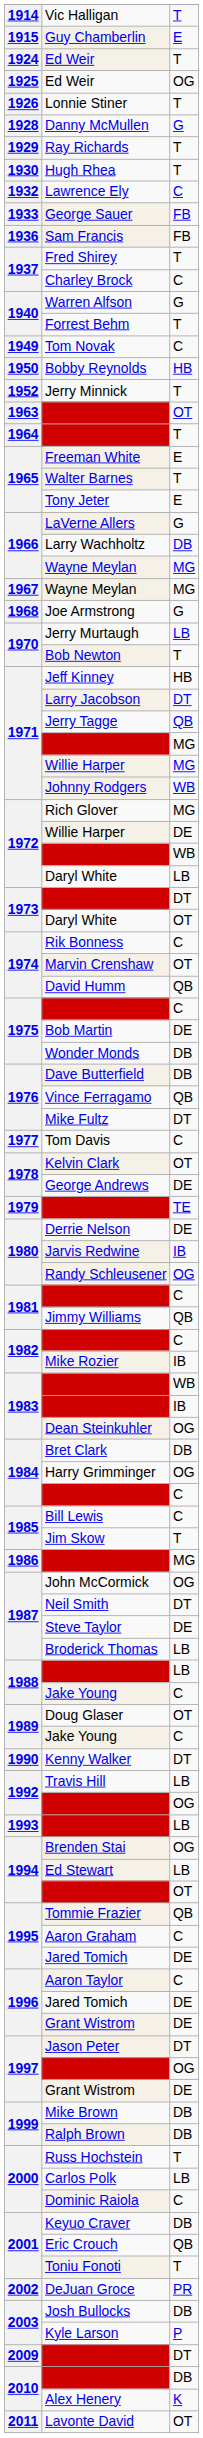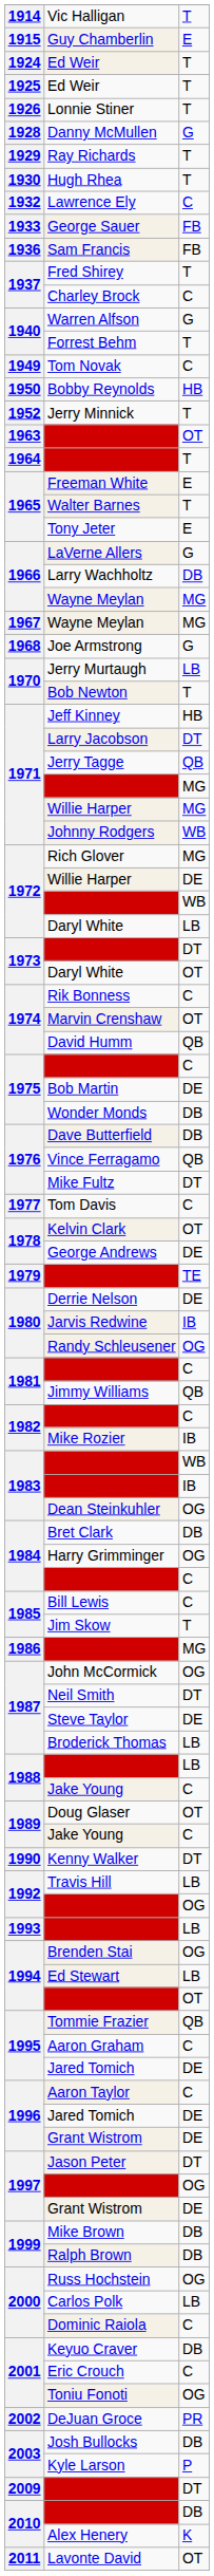 <table class=wikitable>
 <tr>
 </tr>
 <tr>
 <th><a href='#'>1914</a></th>
 <td>Vic Halligan</td>
 <td><a href='#'>T</a></td>
 </tr>
 <tr>
 <th><a href='#'>1915</a></th>
 <td bgcolor=#f5f1e7><a href='#'>Guy Chamberlin</a></td>
 <td><a href='#'>E</a></td>
 </tr>
 <tr>
 <th><a href='#'>1924</a></th>
 <td bgcolor=#f5f1e7><a href='#'>Ed Weir</a></td>
 <td>T</td>
 </tr>
 <tr>
 <th><a href='#'>1925</a></th>
 <td>Ed Weir </td>
-<td>OG</td>
+<td>T</td>
 </tr>
 <tr>
 <th><a href='#'>1926</a></th>
 <td>Lonnie Stiner</td>
 <td>T</td>
 </tr>
 <tr>
 <th><a href='#'>1928</a></th>
 <td><a href='#'>Danny McMullen</a></td>
 <td><a href='#'>G</a></td>
 </tr>
 <tr>
 <th><a href='#'>1929</a></th>
 <td><a href='#'>Ray Richards</a></td>
 <td>T</td>
 </tr>
 <tr>
 <th><a href='#'>1930</a></th>
 <td><a href='#'>Hugh Rhea</a></td>
 <td>T</td>
 </tr>
 <tr>
 <th><a href='#'>1932</a></th>
 <td><a href='#'>Lawrence Ely</a></td>
 <td><a href='#'>C</a></td>
 </tr>
 <tr>
 <th><a href='#'>1933</a></th>
 <td bgcolor=#f5f1e7><a href='#'>George Sauer</a></td>
 <td><a href='#'>FB</a></td>
 </tr>
 <tr>
 <th><a href='#'>1936</a></th>
 <td bgcolor=#f5f1e7><a href='#'>Sam Francis</a></td>
 <td>FB</td>
 </tr>
 <tr>
 <th rowspan=2><a href='#'>1937</a></th>
 <td><a href='#'>Fred Shirey</a></td>
 <td>T</td>
 </tr>
 <tr>
 <td><a href='#'>Charley Brock</a></td>
 <td>C</td>
 </tr>
 <tr>
 <th rowspan=2><a href='#'>1940</a></th>
 <td><a href='#'>Warren Alfson</a></td>
 <td>G</td>
 </tr>
 <tr>
 <td><a href='#'>Forrest Behm</a></td>
 <td>T</td>
 </tr>
 <tr>
 <th><a href='#'>1949</a></th>
 <td><a href='#'>Tom Novak</a></td>
 <td>C</td>
 </tr>
 <tr>
 <th><a href='#'>1950</a></th>
 <td><a href='#'>Bobby Reynolds</a></td>
 <td><a href='#'>HB</a></td>
 </tr>
 <tr>
 <th><a href='#'>1952</a></th>
 <td>Jerry Minnick</td>
 <td>T</td>
 </tr>
 <tr>
 <th><a href='#'>1963</a></th>
 <td bgcolor=#d00000></td>
 <td><a href='#'>OT</a></td>
 </tr>
 <tr>
 <th><a href='#'>1964</a></th>
 <td bgcolor=#d00000></td>
 <td>T</td>
 </tr>
 <tr>
 <th rowspan=3><a href='#'>1965</a></th>
 <td bgcolor=#f5f1e7><a href='#'>Freeman White</a></td>
 <td>E</td>
 </tr>
 <tr>
 <td bgcolor=#f5f1e7><a href='#'>Walter Barnes</a></td>
 <td>T</td>
 </tr>
 <tr>
 <td><a href='#'>Tony Jeter</a></td>
 <td>E</td>
 </tr>
 <tr>
 <th rowspan=3><a href='#'>1966</a></th>
 <td bgcolor=#f5f1e7><a href='#'>LaVerne Allers</a></td>
 <td>G</td>
 </tr>
 <tr>
 <td>Larry Wachholtz</td>
 <td><a href='#'>DB</a></td>
 </tr>
 <tr>
 <td bgcolor=#f5f1e7><a href='#'>Wayne Meylan</a></td>
 <td><a href='#'>MG</a></td>
 </tr>
 <tr>
 <th><a href='#'>1967</a></th>
 <td bgcolor=#f5f1e7>Wayne Meylan </td>
 <td>MG</td>
 </tr>
 <tr>
 <th><a href='#'>1968</a></th>
 <td>Joe Armstrong</td>
 <td>G</td>
 </tr>
 <tr>
 <th rowspan=2><a href='#'>1970</a></th>
 <td>Jerry Murtaugh</td>
 <td><a href='#'>LB</a></td>
 </tr>
 <tr>
 <td bgcolor=#f5f1e7><a href='#'>Bob Newton</a></td>
 <td>T</td>
 </tr>
 <tr>
 <th rowspan=6><a href='#'>1971</a></th>
 <td><a href='#'>Jeff Kinney</a></td>
 <td>HB</td>
 </tr>
 <tr>
 <td bgcolor=#f5f1e7><a href='#'>Larry Jacobson</a></td>
 <td><a href='#'>DT</a></td>
 </tr>
 <tr>
 <td><a href='#'>Jerry Tagge</a></td>
 <td><a href='#'>QB</a></td>
 </tr>
 <tr>
 <td bgcolor=#d00000></td>
 <td>MG</td>
 </tr>
 <tr>
 <td bgcolor=#f5f1e7><a href='#'>Willie Harper</a></td>
 <td><a href='#'>MG</a></td>
 </tr>
 <tr>
 <td bgcolor=#f5f1e7><a href='#'>Johnny Rodgers</a></td>
 <td><a href='#'>WB</a></td>
 </tr>
 <tr>
 <th rowspan=4><a href='#'>1972</a></th>
 <td>Rich Glover </td>
 <td>MG</td>
 </tr>
 <tr>
 <td bgcolor=#f5f1e7>Willie Harper </td>
 <td>DE</td>
 </tr>
 <tr>
 <td bgcolor=#d00000> </td>
 <td>WB</td>
 </tr>
 <tr>
 <td>Daryl White</td>
 <td>LB</td>
 </tr>
 <tr>
 <th rowspan=2><a href='#'>1973</a></th>
 <td bgcolor=#d00000></td>
 <td>DT</td>
 </tr>
 <tr>
 <td>Daryl White </td>
 <td>OT</td>
 </tr>
 <tr>
 <th rowspan=3><a href='#'>1974</a></th>
 <td><a href='#'>Rik Bonness</a></td>
 <td>C</td>
 </tr>
 <tr>
 <td bgcolor=#f5f1e7><a href='#'>Marvin Crenshaw</a></td>
 <td>OT</td>
 </tr>
 <tr>
 <td><a href='#'>David Humm</a></td>
 <td>QB</td>
 </tr>
 <tr>
 <th rowspan=3><a href='#'>1975</a></th>
 <td bgcolor=#d00000> </td>
 <td>C</td>
 </tr>
 <tr>
 <td><a href='#'>Bob Martin</a></td>
 <td>DE</td>
 </tr>
 <tr>
 <td><a href='#'>Wonder Monds</a></td>
 <td>DB</td>
 </tr>
 <tr>
 <th rowspan=3><a href='#'>1976</a></th>
 <td bgcolor=#f5f1e7><a href='#'>Dave Butterfield</a></td>
 <td>DB</td>
 </tr>
 <tr>
 <td><a href='#'>Vince Ferragamo</a></td>
 <td>QB</td>
 </tr>
 <tr>
 <td><a href='#'>Mike Fultz</a></td>
 <td>DT</td>
 </tr>
 <tr>
 <th><a href='#'>1977</a></th>
 <td>Tom Davis</td>
 <td>C</td>
 </tr>
 <tr>
 <th rowspan=2><a href='#'>1978</a></th>
 <td bgcolor=#f5f1e7><a href='#'>Kelvin Clark</a></td>
 <td>OT</td>
 </tr>
 <tr>
 <td><a href='#'>George Andrews</a></td>
 <td>DE</td>
 </tr>
 <tr>
 <th><a href='#'>1979</a></th>
 <td bgcolor=#d00000></td>
 <td><a href='#'>TE</a></td>
 </tr>
 <tr>
 <th rowspan=3><a href='#'>1980</a></th>
 <td><a href='#'>Derrie Nelson</a></td>
 <td>DE</td>
 </tr>
 <tr>
 <td bgcolor=#f5f1e7><a href='#'>Jarvis Redwine</a></td>
 <td><a href='#'>IB</a></td>
 </tr>
 <tr>
 <td bgcolor=#f5f1e7><a href='#'>Randy Schleusener</a></td>
 <td><a href='#'>OG</a></td>
 </tr>
 <tr>
 <th rowspan=2><a href='#'>1981</a></th>
 <td bgcolor=#d00000></td>
 <td>C</td>
 </tr>
 <tr>
 <td><a href='#'>Jimmy Williams</a></td>
 <td>QB</td>
 </tr>
 <tr>
 <th rowspan=2><a href='#'>1982</a></th>
 <td bgcolor=#d00000> </td>
 <td>C</td>
 </tr>
 <tr>
 <td bgcolor=#f5f1e7><a href='#'>Mike Rozier</a></td>
 <td>IB</td>
 </tr>
 <tr>
 <th rowspan=3><a href='#'>1983</a></th>
 <td bgcolor=#d00000></td>
 <td>WB</td>
 </tr>
 <tr>
 <td bgcolor=#d00000> </td>
 <td>IB</td>
 </tr>
 <tr>
 <td bgcolor=#f5f1e7><a href='#'>Dean Steinkuhler</a></td>
 <td>OG</td>
 </tr>
 <tr>
 <th rowspan=3><a href='#'>1984</a></th>
 <td><a href='#'>Bret Clark</a></td>
 <td>DB</td>
 </tr>
 <tr>
 <td>Harry Grimminger</td>
 <td>OG</td>
 </tr>
 <tr>
 <td bgcolor=#d00000></td>
 <td>C</td>
 </tr>
 <tr>
 <th rowspan=2><a href='#'>1985</a></th>
 <td><a href='#'>Bill Lewis</a></td>
 <td>C</td>
 </tr>
 <tr>
 <td><a href='#'>Jim Skow</a></td>
 <td>T</td>
 </tr>
 <tr>
 <th><a href='#'>1986</a></th>
 <td bgcolor=#d00000></td>
 <td>MG</td>
 </tr>
 <tr>
 <th rowspan=4><a href='#'>1987</a></th>
 <td>John McCormick</td>
 <td>OG</td>
 </tr>
 <tr>
 <td><a href='#'>Neil Smith</a></td>
 <td>DT</td>
 </tr>
 <tr>
 <td><a href='#'>Steve Taylor</a></td>
 <td>DE</td>
 </tr>
 <tr>
 <td><a href='#'>Broderick Thomas</a></td>
 <td>LB</td>
 </tr>
 <tr>
 <th rowspan=2><a href='#'>1988</a></th>
 <td bgcolor=#d00000> </td>
 <td>LB</td>
 </tr>
 <tr>
 <td bgcolor=#f5f1e7><a href='#'>Jake Young</a></td>
 <td>C</td>
 </tr>
 <tr>
 <th rowspan=2><a href='#'>1989</a></th>
 <td>Doug Glaser</td>
 <td>OT</td>
 </tr>
 <tr>
 <td bgcolor=#f5f1e7>Jake Young </td>
 <td>C</td>
 </tr>
 <tr>
 <th><a href='#'>1990</a></th>
 <td><a href='#'>Kenny Walker</a></td>
 <td>DT</td>
 </tr>
 <tr>
 <th rowspan=2><a href='#'>1992</a></th>
 <td><a href='#'>Travis Hill</a></td>
 <td>LB</td>
 </tr>
 <tr>
 <td bgcolor=#d00000></td>
 <td>OG</td>
 </tr>
 <tr>
 <th><a href='#'>1993</a></th>
 <td bgcolor=#d00000></td>
 <td>LB</td>
 </tr>
 <tr>
 <th rowspan=3><a href='#'>1994</a></th>
 <td bgcolor=#f5f1e7><a href='#'>Brenden Stai</a></td>
 <td>OG</td>
 </tr>
 <tr>
 <td bgcolor=#f5f1e7><a href='#'>Ed Stewart</a></td>
 <td>LB</td>
 </tr>
 <tr>
 <td bgcolor=#d00000></td>
 <td>OT</td>
 </tr>
 <tr>
 <th rowspan=3><a href='#'>1995</a></th>
 <td bgcolor=#f5f1e7><a href='#'>Tommie Frazier</a></td>
 <td>QB</td>
 </tr>
 <tr>
 <td><a href='#'>Aaron Graham</a></td>
 <td>C</td>
 </tr>
 <tr>
 <td><a href='#'>Jared Tomich</a></td>
 <td>DE</td>
 </tr>
 <tr>
 <th rowspan=3><a href='#'>1996</a></th>
 <td bgcolor=#f5f1e7><a href='#'>Aaron Taylor</a></td>
 <td>C</td>
 </tr>
 <tr>
 <td>Jared Tomich </td>
 <td>DE</td>
 </tr>
 <tr>
 <td bgcolor=#f5f1e7><a href='#'>Grant Wistrom</a></td>
 <td>DE</td>
 </tr>
 <tr>
 <th rowspan=3><a href='#'>1997</a></th>
 <td bgcolor=#f5f1e7><a href='#'>Jason Peter</a></td>
 <td>DT</td>
 </tr>
 <tr>
 <td bgcolor=#d00000> </td>
 <td>OG</td>
 </tr>
 <tr>
 <td bgcolor=#f5f1e7>Grant Wistrom </td>
 <td>DE</td>
 </tr>
 <tr>
 <th rowspan=2><a href='#'>1999</a></th>
 <td><a href='#'>Mike Brown</a></td>
 <td>DB</td>
 </tr>
 <tr>
 <td bgcolor=#f5f1e7><a href='#'>Ralph Brown</a></td>
 <td>DB</td>
 </tr>
 <tr>
 <th rowspan=3><a href='#'>2000</a></th>
 <td><a href='#'>Russ Hochstein</a></td>
-<td>T</td>
+<td>OG</td>
 </tr>
 <tr>
 <td><a href='#'>Carlos Polk</a></td>
 <td>LB</td>
 </tr>
 <tr>
 <td bgcolor=#f5f1e7><a href='#'>Dominic Raiola</a></td>
 <td>C</td>
 </tr>
 <tr>
 <th rowspan=3><a href='#'>2001</a></th>
 <td><a href='#'>Keyuo Craver</a></td>
 <td>DB</td>
 </tr>
 <tr>
 <td><a href='#'>Eric Crouch</a></td>
-<td>QB</td>
+<td>C</td>
 </tr>
 <tr>
 <td bgcolor=#f5f1e7><a href='#'>Toniu Fonoti</a></td>
-<td>T</td>
+<td>OG</td>
 </tr>
 <tr>
 <th><a href='#'>2002</a></th>
 <td><a href='#'>DeJuan Groce</a></td>
 <td><a href='#'>PR</a></td>
 </tr>
 <tr>
 <th rowspan=2><a href='#'>2003</a></th>
 <td><a href='#'>Josh Bullocks</a></td>
 <td>DB</td>
 </tr>
 <tr>
 <td><a href='#'>Kyle Larson</a></td>
 <td><a href='#'>P</a></td>
 </tr>
 <tr>
 <th><a href='#'>2009</a></th>
 <td bgcolor=#d00000></td>
 <td>DT</td>
 </tr>
 <tr>
 <th rowspan=2><a href='#'>2010</a></th>
 <td bgcolor=#d00000></td>
 <td>DB</td>
 </tr>
 <tr>
 <td><a href='#'>Alex Henery</a></td>
 <td><a href='#'>K</a></td>
 </tr>
 <tr>
 <th><a href='#'>2011</a></th>
 <td><a href='#'>Lavonte David</a></td>
 <td>OT</td>
 </tr>
 </table>
